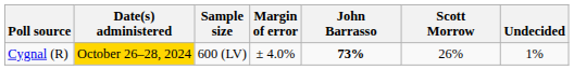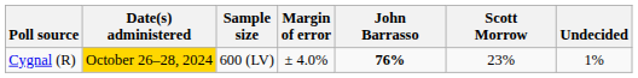 <table class="wikitable" style="font-size:90%;text-align:center;">
 <tr style="vertical-align:bottom">
 <th>Poll source</th>
 <th>Date(s)<br>administered</th>
 <th>Sample<br>size</th>
 <th>Margin<br>of error</th>
 <th style="width:100px;">John<br>Barrasso</th>
 <th style="width:100px;">Scott<br>Morrow</th>
 <th>Undecided</th>
 </tr>
 <tr>
 <td style="text-align:left;"><a href='#'>Cygnal</a> (R)</td>
 <td style="background: gold;">October 26–28, 2024</td>
 <td>600 (LV)</td>
 <td>± 4.0%</td>
-<td><strong>73%</strong></td>
-<td>26%</td>
+<td><strong>76%</strong></td>
+<td>23%</td>
 <td>1%</td>
 </tr>
 </table>
